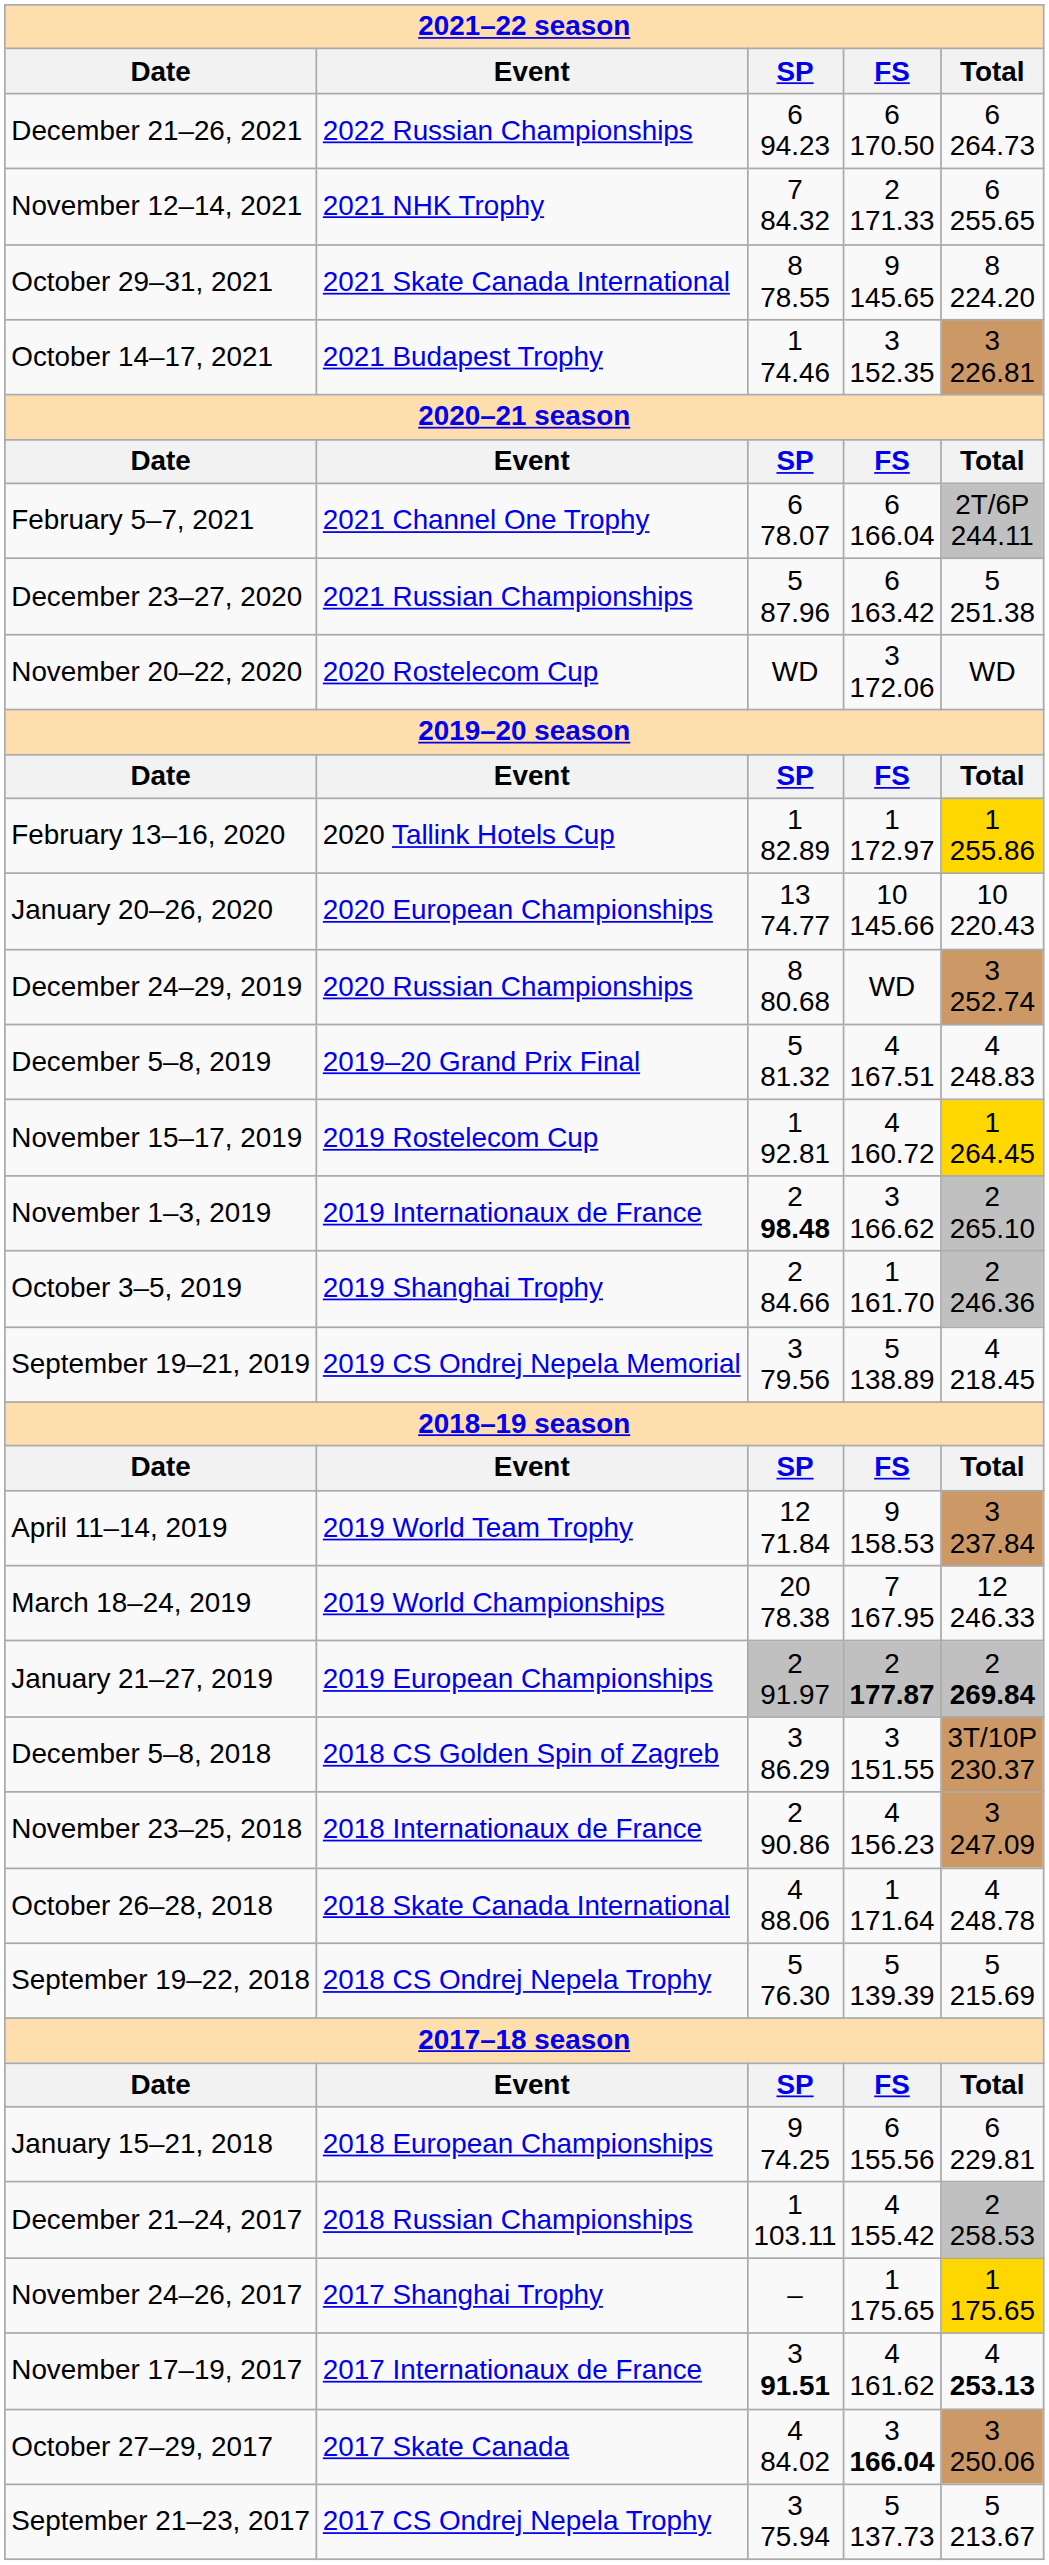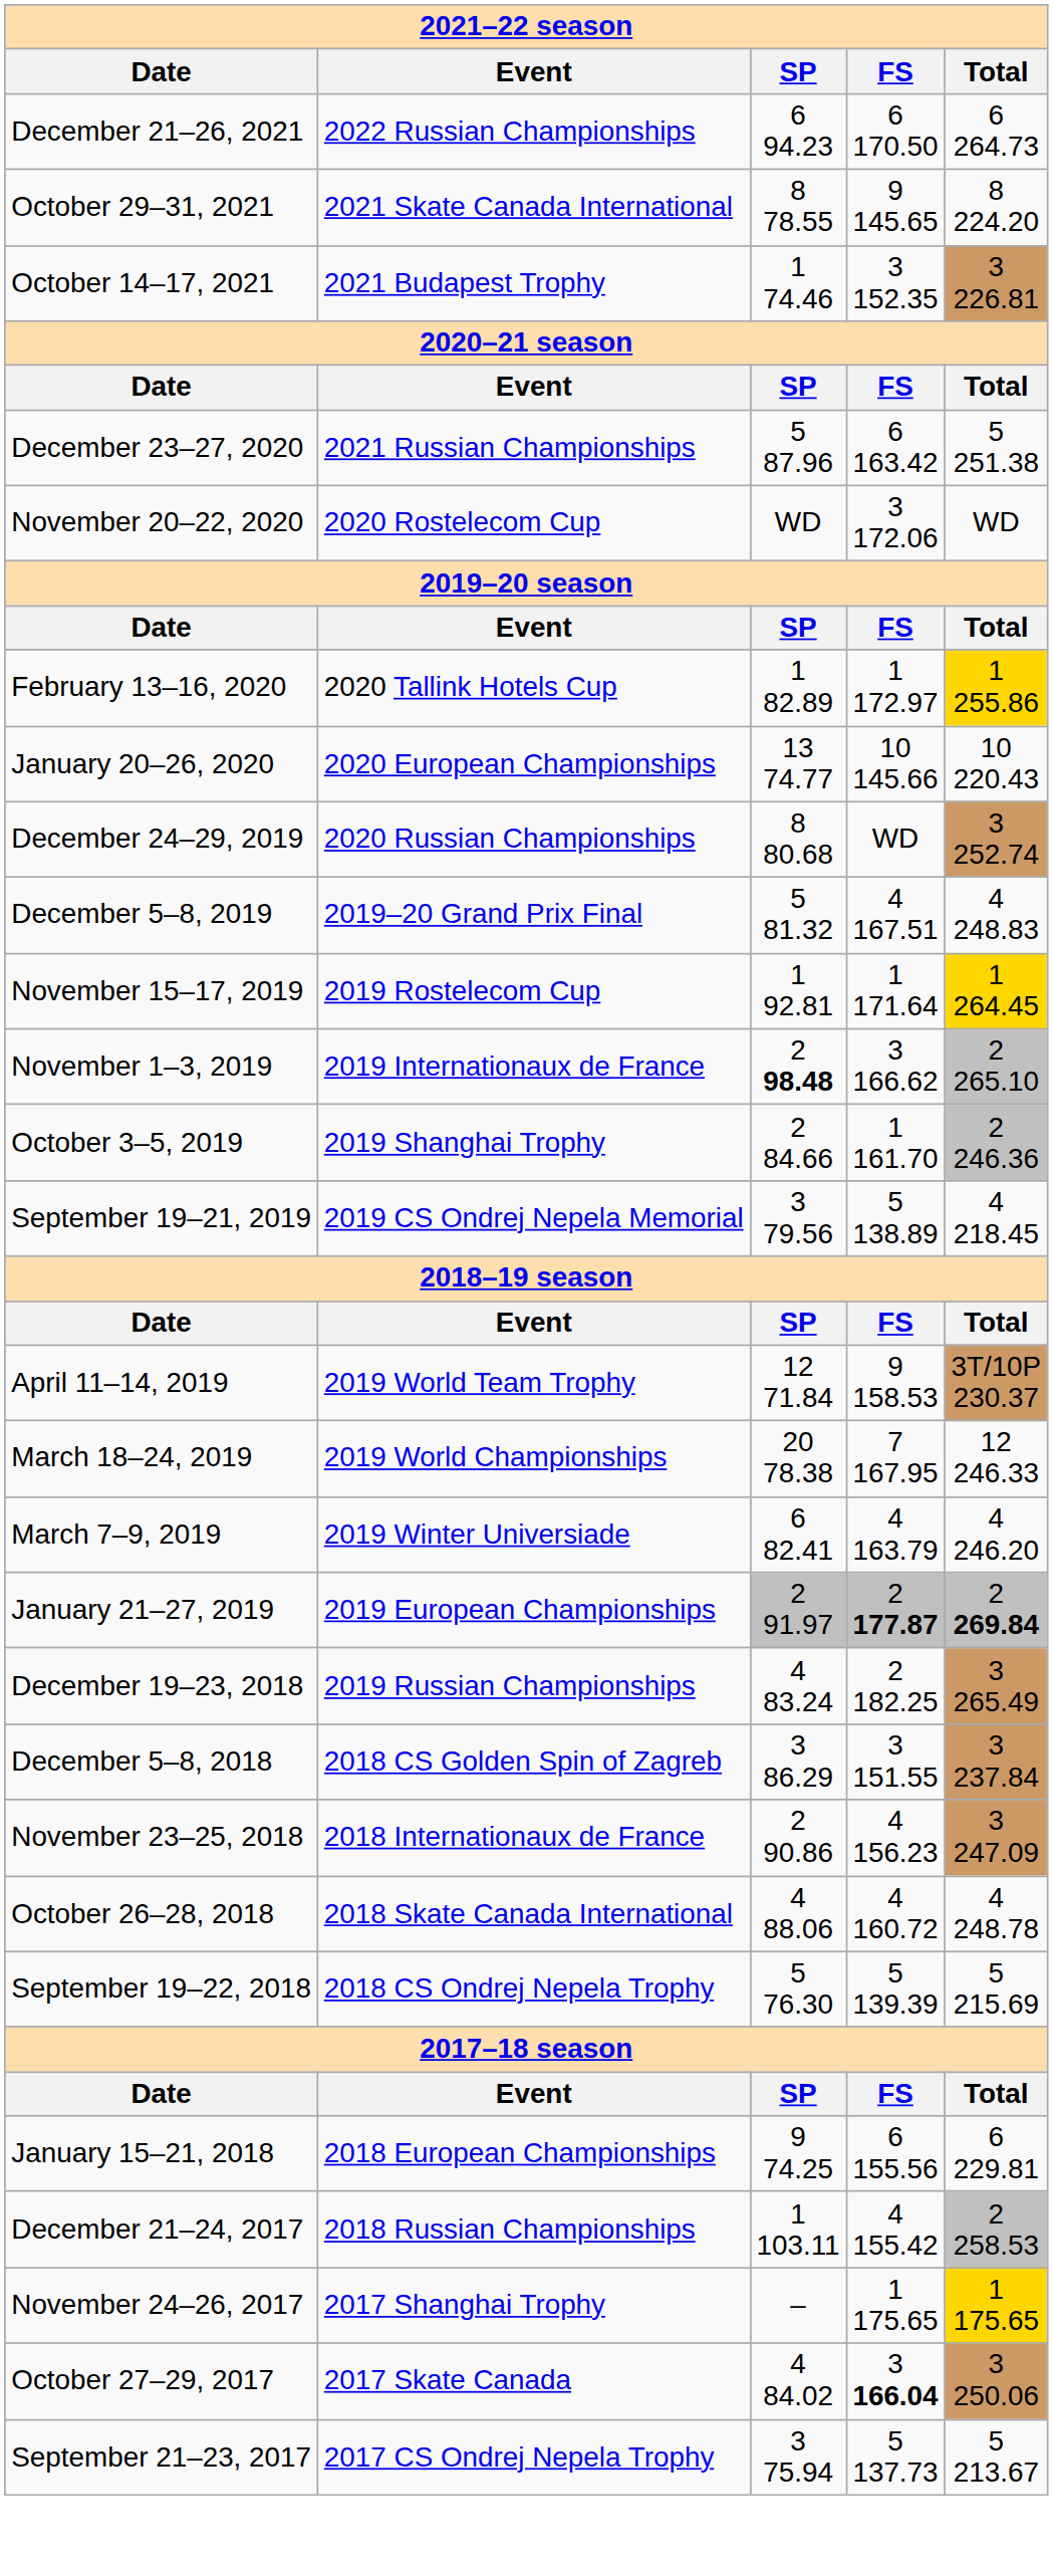 <table class="wikitable">
 <tr>
 <td style="background-color: #ffdead;" colspan=5 align=center><a href='#'><strong>2021–22 season</strong></a></td>
 </tr>
 <tr>
 <th>Date</th>
 <th>Event</th>
 <th><a href='#'>SP</a></th>
 <th><a href='#'>FS</a></th>
 <th>Total</th>
 </tr>
 <tr>
 <td>December 21–26, 2021</td>
 <td><a href='#'>2022 Russian Championships</a></td>
 <td align=center>6 <br> 94.23</td>
 <td align=center>6 <br> 170.50</td>
 <td align=center>6 <br> 264.73</td>
-</tr>
-<tr>
-<td>November 12–14, 2021</td>
-<td><a href='#'>2021 NHK Trophy</a></td>
-<td align=center>7 <br> 84.32</td>
-<td align=center>2 <br> 171.33</td>
-<td align=center>6 <br> 255.65</td>
 </tr>
 <tr>
 <td>October 29–31, 2021</td>
 <td><a href='#'>2021 Skate Canada International</a></td>
 <td align=center>8 <br> 78.55</td>
 <td align=center>9 <br> 145.65</td>
 <td align=center>8 <br> 224.20</td>
 </tr>
 <tr>
 <td>October 14–17, 2021</td>
 <td><a href='#'>2021 Budapest Trophy</a></td>
 <td align=center>1 <br> 74.46</td>
 <td align=center>3 <br> 152.35</td>
 <td align=center bgcolor=cc9966>3 <br> 226.81</td>
 </tr>
 <tr>
 <td style="background-color: #ffdead;" colspan=5 align=center><a href='#'><strong>2020–21 season</strong></a></td>
 </tr>
 <tr>
 <th>Date</th>
 <th>Event</th>
 <th><a href='#'>SP</a></th>
 <th><a href='#'>FS</a></th>
 <th>Total</th>
-</tr>
-<tr>
-<td>February 5–7, 2021</td>
-<td><a href='#'>2021 Channel One Trophy</a></td>
-<td align=center>6 <br> 78.07</td>
-<td align=center>6 <br> 166.04</td>
-<td align=center bgcolor=silver>2T/6P <br> 244.11</td>
 </tr>
 <tr>
 <td>December 23–27, 2020</td>
 <td><a href='#'>2021 Russian Championships</a></td>
 <td align=center>5 <br> 87.96</td>
 <td align=center>6<br>163.42</td>
 <td align=center>5<br>251.38</td>
 </tr>
 <tr>
 <td>November 20–22, 2020</td>
 <td><a href='#'>2020 Rostelecom Cup</a></td>
 <td align=center>WD <br></td>
 <td align=center>3 <br> 172.06</td>
 <td align=center>WD <br></td>
 </tr>
 <tr>
 <td style="background-color: #ffdead; " colspan=5 align=center><a href='#'><strong>2019–20 season</strong></a></td>
 </tr>
 <tr>
 <th>Date</th>
 <th>Event</th>
 <th><a href='#'>SP</a></th>
 <th><a href='#'>FS</a></th>
 <th>Total</th>
 </tr>
 <tr>
 <td>February 13–16, 2020</td>
 <td>2020 <a href='#'>Tallink Hotels Cup</a></td>
 <td align=center>1 <br> 82.89</td>
 <td align=center>1 <br> 172.97</td>
 <td align=center bgcolor=gold>1 <br> 255.86</td>
 </tr>
 <tr>
 <td>January 20–26, 2020</td>
 <td><a href='#'>2020 European Championships</a></td>
 <td align=center>13 <br> 74.77</td>
 <td align=center>10 <br> 145.66</td>
 <td align=center>10 <br> 220.43</td>
 </tr>
 <tr>
 <td>December 24–29, 2019</td>
 <td><a href='#'>2020 Russian Championships</a></td>
 <td align=center>8 <br> 80.68</td>
 <td align=center>WD <br></td>
 <td align=center bgcolor=cc9966>3 <br> 252.74</td>
 </tr>
 <tr>
 <td>December 5–8, 2019</td>
 <td><a href='#'>2019–20 Grand Prix Final</a></td>
 <td align=center>5 <br> 81.32</td>
 <td align=center>4 <br> 167.51</td>
 <td align=center>4 <br> 248.83</td>
 </tr>
 <tr>
 <td>November 15–17, 2019</td>
 <td><a href='#'>2019 Rostelecom Cup</a></td>
 <td align=center>1 <br> 92.81</td>
-<td align=center>4 <br> 160.72</td>
+<td align=center>1 <br> 171.64</td>
 <td align=center bgcolor=gold>1 <br> 264.45</td>
 </tr>
 <tr>
 <td>November 1–3, 2019</td>
 <td><a href='#'>2019 Internationaux de France</a></td>
 <td align=center>2 <br> <strong>98.48</strong></td>
 <td align=center>3 <br> 166.62</td>
 <td align=center  bgcolor=silver>2 <br> 265.10</td>
 </tr>
 <tr>
 <td>October 3–5, 2019</td>
 <td><a href='#'>2019 Shanghai Trophy</a></td>
 <td align=center>2 <br> 84.66</td>
 <td align=center>1 <br> 161.70</td>
 <td align=center bgcolor=silver>2 <br> 246.36</td>
 </tr>
 <tr>
 <td>September 19–21, 2019</td>
 <td><a href='#'>2019 CS Ondrej Nepela Memorial</a></td>
 <td align=center>3 <br> 79.56</td>
 <td align=center>5 <br> 138.89</td>
 <td align=center>4 <br> 218.45</td>
 </tr>
 <tr>
 <td style="background-color: #ffdead; " colspan=5 align=center><a href='#'><strong>2018–19 season</strong></a></td>
 </tr>
 <tr>
 <th>Date</th>
 <th>Event</th>
 <th><a href='#'>SP</a></th>
 <th><a href='#'>FS</a></th>
 <th>Total</th>
 </tr>
 <tr>
 <td>April 11–14, 2019</td>
 <td><a href='#'>2019 World Team Trophy</a></td>
 <td align=center>12 <br> 71.84</td>
 <td align=center>9 <br> 158.53</td>
-<td align=center bgcolor=cc9966>3 <br> 237.84</td>
+<td align=center bgcolor=cc9966>3T/10P <br> 230.37</td>
 </tr>
 <tr>
 <td>March 18–24, 2019</td>
 <td><a href='#'>2019 World Championships</a></td>
 <td align=center>20 <br> 78.38</td>
 <td align=center>7 <br> 167.95</td>
 <td align=center>12 <br> 246.33</td>
 </tr>
 <tr>
+<td>March 7–9, 2019</td>
+<td><a href='#'>2019 Winter Universiade</a></td>
+<td align=center>6 <br> 82.41</td>
+<td align=center>4 <br> 163.79</td>
+<td align=center>4 <br> 246.20</td>
+</tr>
+<tr>
 <td>January 21–27, 2019</td>
 <td><a href='#'>2019 European Championships</a></td>
 <td align=center bgcolor=silver>2 <br> 91.97</td>
 <td align=center bgcolor=silver>2 <br> <strong>177.87</strong></td>
 <td align=center bgcolor=silver>2 <br> <strong>269.84</strong></td>
 </tr>
 <tr>
+<td>December 19–23, 2018</td>
+<td><a href='#'>2019 Russian Championships</a></td>
+<td align=center>4 <br> 83.24</td>
+<td align=center>2 <br> 182.25</td>
+<td align=center bgcolor=cc9966>3 <br> 265.49</td>
+</tr>
+<tr>
 <td>December 5–8, 2018</td>
 <td><a href='#'>2018 CS Golden Spin of Zagreb</a></td>
 <td align=center>3 <br> 86.29</td>
 <td align=center>3 <br> 151.55</td>
-<td align=center bgcolor=cc9966>3T/10P <br> 230.37</td>
+<td align=center bgcolor=cc9966>3 <br> 237.84</td>
 </tr>
 <tr>
 <td>November 23–25, 2018</td>
 <td><a href='#'>2018 Internationaux de France</a></td>
 <td align=center>2 <br> 90.86</td>
 <td align=center>4 <br> 156.23</td>
 <td align=center bgcolor=cc9966>3 <br> 247.09</td>
 </tr>
 <tr>
 <td>October 26–28, 2018</td>
 <td><a href='#'>2018 Skate Canada International</a></td>
 <td align=center>4 <br> 88.06</td>
-<td align=center>1 <br> 171.64</td>
+<td align=center>4 <br> 160.72</td>
 <td align=center>4 <br> 248.78</td>
 </tr>
 <tr>
 <td>September 19–22, 2018</td>
 <td><a href='#'>2018 CS Ondrej Nepela Trophy</a></td>
 <td align=center>5 <br> 76.30</td>
 <td align=center>5 <br> 139.39</td>
 <td align=center>5 <br> 215.69</td>
 </tr>
 <tr>
 <td style="background-color: #ffdead;" colspan=5 align=center><a href='#'><strong>2017–18 season</strong></a></td>
 </tr>
 <tr>
 <th>Date</th>
 <th>Event</th>
 <th><a href='#'>SP</a></th>
 <th><a href='#'>FS</a></th>
 <th>Total</th>
 </tr>
 <tr>
 <td>January 15–21, 2018</td>
 <td><a href='#'>2018 European Championships</a></td>
 <td align=center>9 <br> 74.25</td>
 <td align=center>6 <br> 155.56</td>
 <td align=center>6 <br> 229.81</td>
 </tr>
 <tr>
 <td>December 21–24, 2017</td>
 <td><a href='#'>2018 Russian Championships</a></td>
 <td align=center>1 <br> 103.11</td>
 <td align=center>4 <br> 155.42</td>
 <td align=center bgcolor=silver>2 <br> 258.53</td>
 </tr>
 <tr>
 <td>November 24–26, 2017</td>
 <td><a href='#'>2017 Shanghai Trophy</a></td>
 <td align=center>–</td>
 <td align=center>1 <br> 175.65</td>
 <td align=center bgcolor=gold>1 <br> 175.65</td>
 </tr>
 <tr>
-<td>November 17–19, 2017</td>
-<td><a href='#'>2017 Internationaux de France</a></td>
-<td align=center>3 <br> <strong>91.51</strong></td>
-<td align=center>4 <br> 161.62</td>
-<td align=center>4 <br> <strong>253.13</strong></td>
-</tr>
-<tr>
 <td>October 27–29, 2017</td>
 <td><a href='#'>2017 Skate Canada</a></td>
 <td align=center>4 <br> 84.02</td>
 <td align=center>3 <br> <strong>166.04</strong></td>
 <td align=center bgcolor=cc9966>3 <br> 250.06</td>
 </tr>
 <tr>
 <td>September 21–23, 2017</td>
 <td><a href='#'>2017 CS Ondrej Nepela Trophy</a></td>
 <td align=center>3 <br> 75.94</td>
 <td align=center>5 <br> 137.73</td>
 <td align=center>5 <br> 213.67</td>
 </tr>
 </table>
